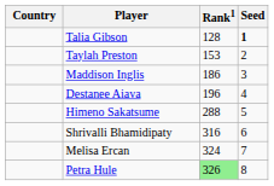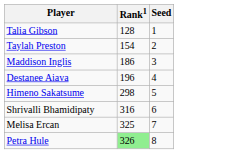 <table class="sortable wikitable">
 <tr>
-<th width="70">Country</th>
 <th width="175">Player</th>
 <th>Rank<sup>1</sup></th>
 <th>Seed</th>
 </tr>
 <tr>
-<td></td>
 <td><a href='#'>Talia Gibson</a></td>
 <td>128</td>
-<td><strong>1</strong></td>
+<td>1</td>
 </tr>
 <tr>
-<td></td>
 <td><a href='#'>Taylah Preston</a></td>
-<td>153</td>
+<td>154</td>
 <td>2</td>
 </tr>
 <tr>
-<td></td>
 <td><a href='#'>Maddison Inglis</a></td>
 <td>186</td>
 <td>3</td>
 </tr>
 <tr>
-<td></td>
 <td><a href='#'>Destanee Aiava</a></td>
 <td>196</td>
 <td>4</td>
 </tr>
 <tr>
-<td></td>
 <td><a href='#'>Himeno Sakatsume</a></td>
-<td>288</td>
+<td>298</td>
 <td>5</td>
 </tr>
 <tr>
-<td></td>
 <td>Shrivalli Bhamidipaty</td>
 <td>316</td>
 <td>6</td>
 </tr>
 <tr>
-<td></td>
 <td>Melisa Ercan</td>
-<td>324</td>
+<td>325</td>
 <td>7</td>
 </tr>
 <tr>
-<td></td>
 <td><a href='#'>Petra Hule</a></td>
 <td style="background: lightgreen;">326</td>
 <td>8</td>
 </tr>
 </table>
